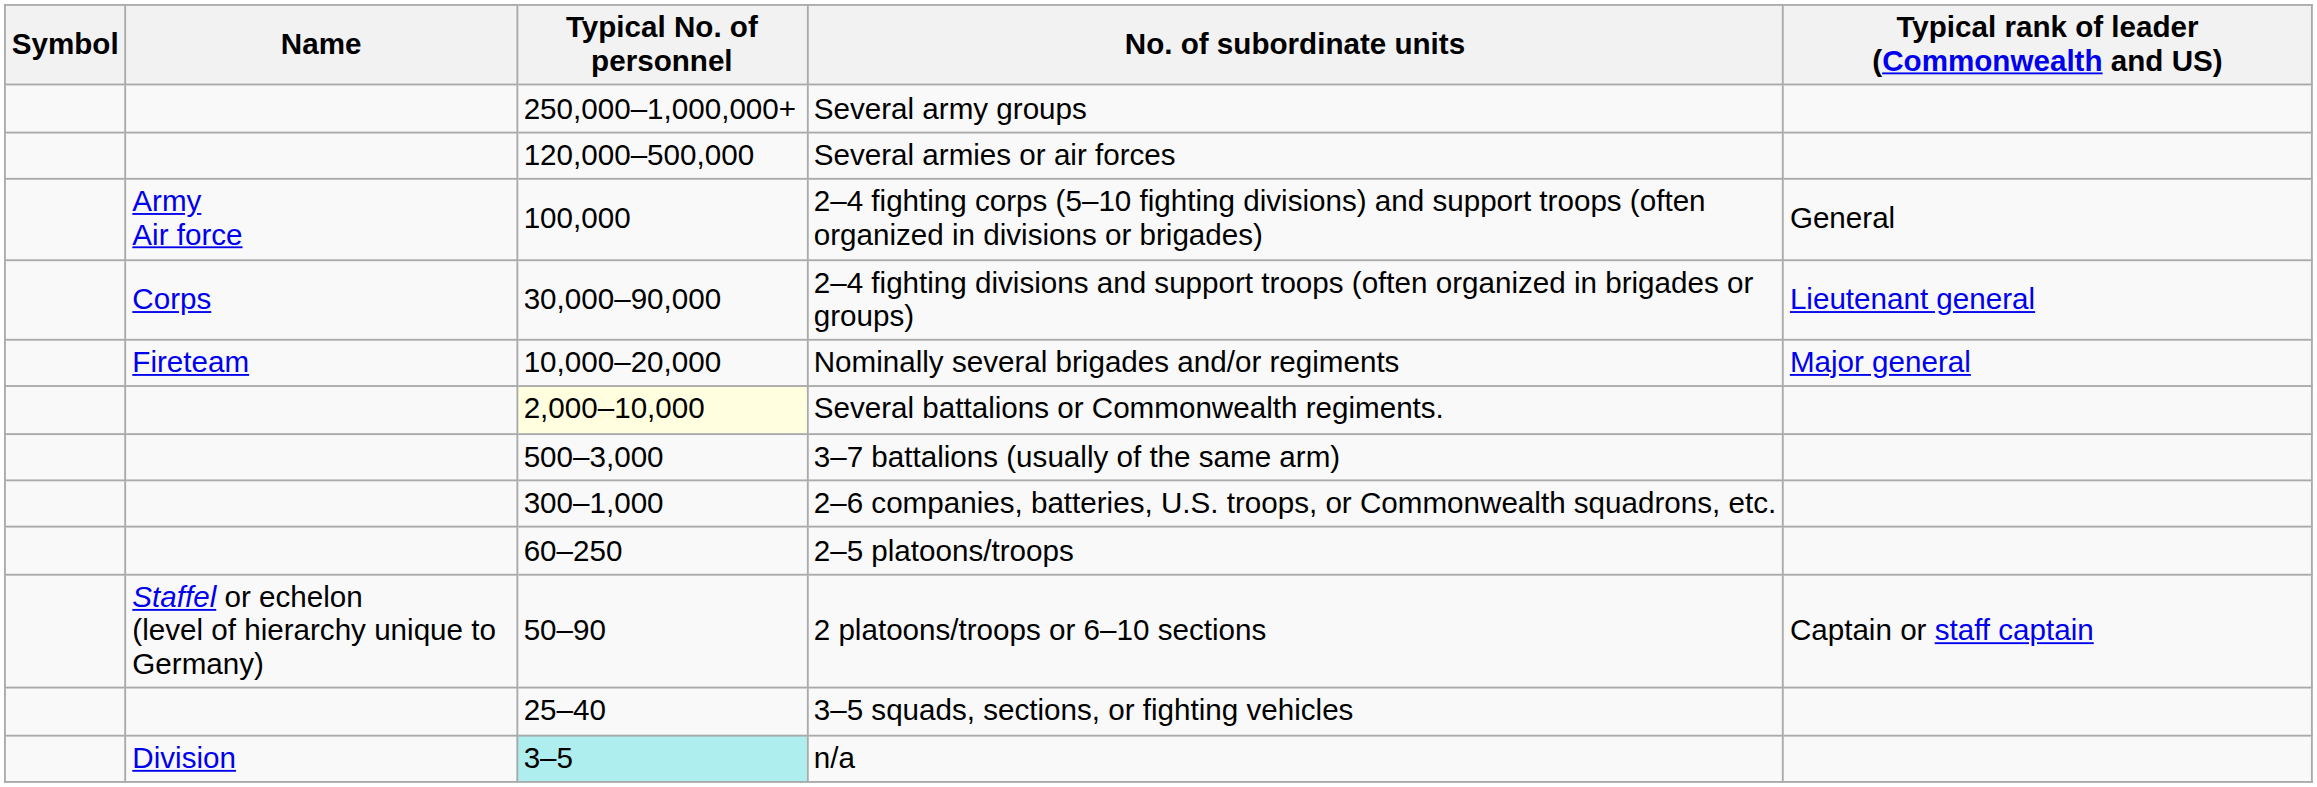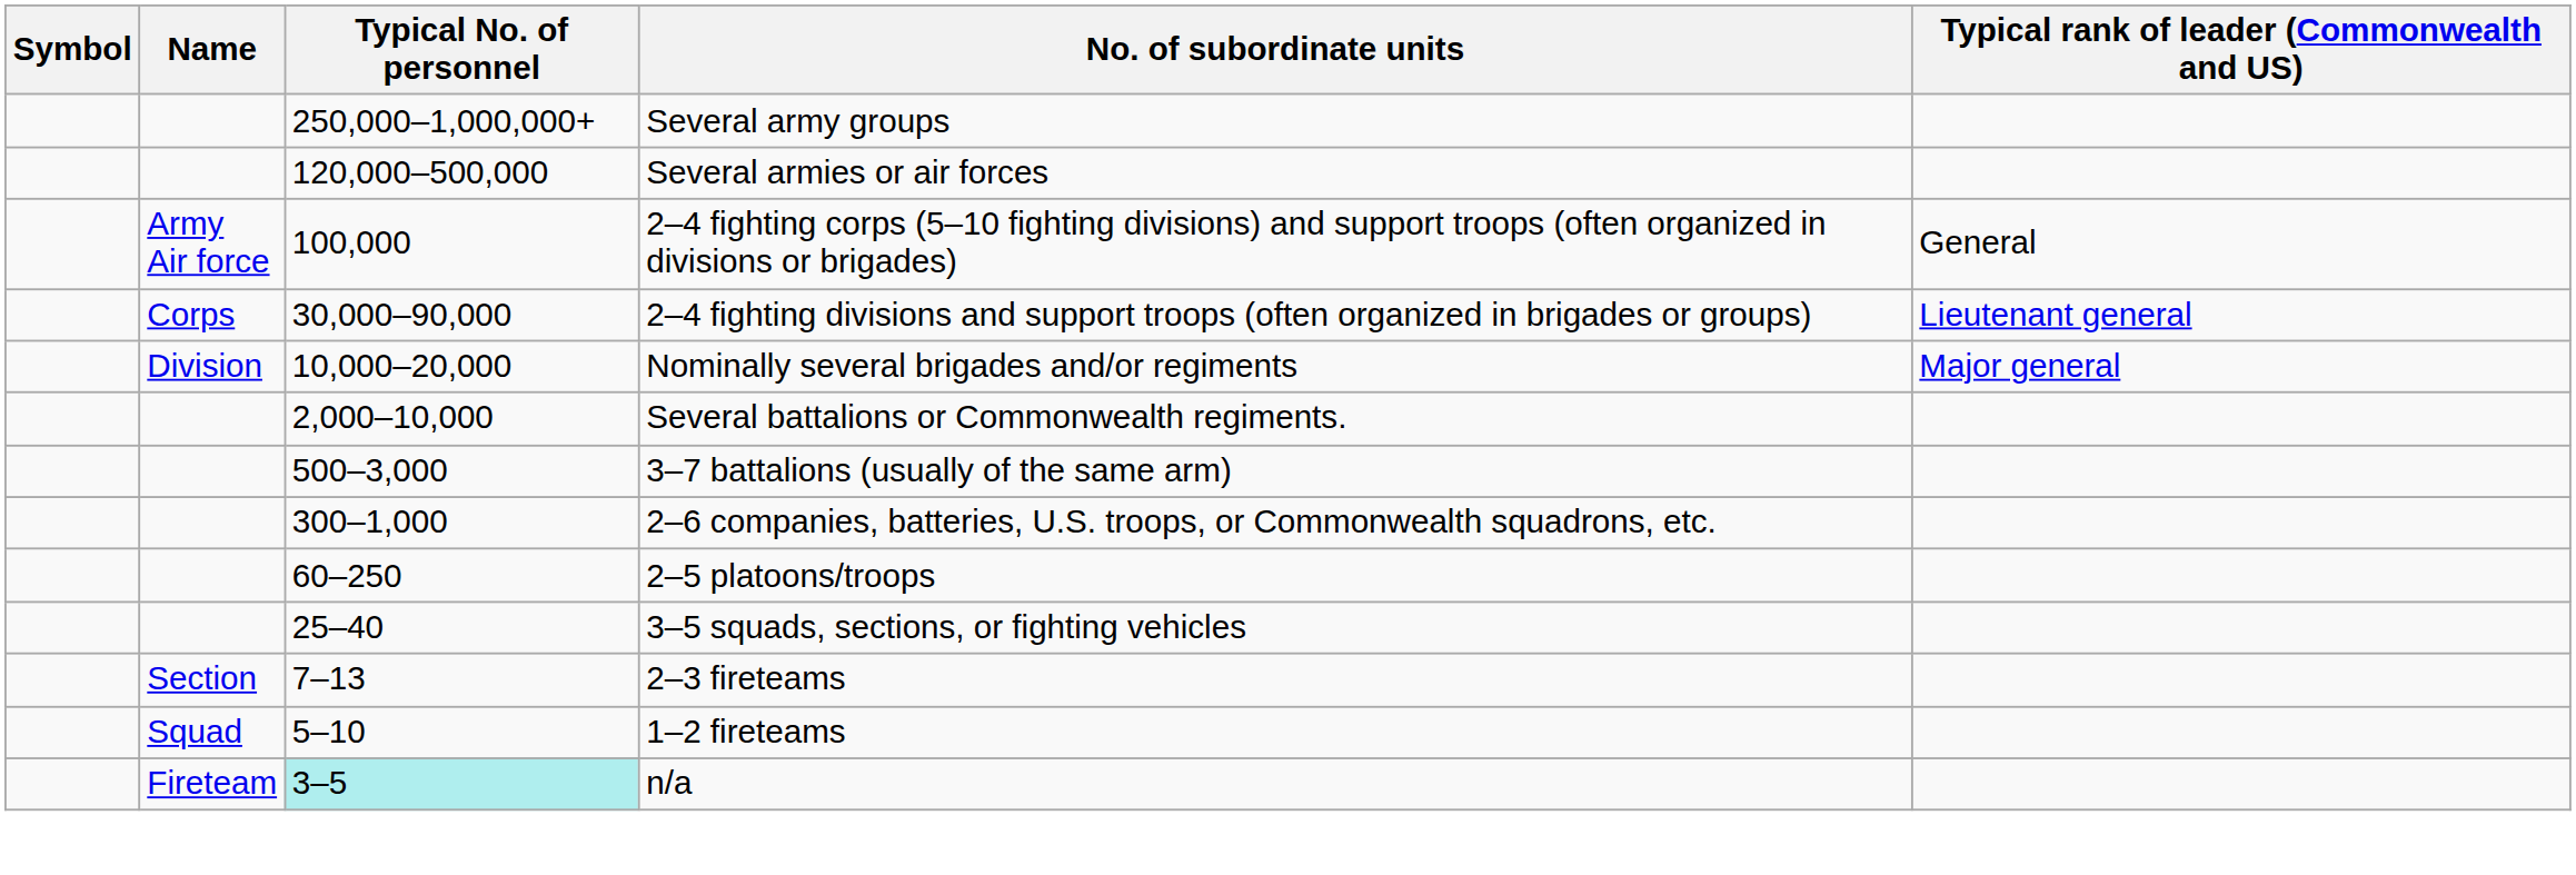 <table class="wikitable">
 <tr>
 <th align=center>Symbol</th>
 <th align=left>Name</th>
 <th align=left>Typical No. of personnel</th>
 <th align=left>No. of subordinate units</th>
 <th align=left>Typical rank of leader (<a href='#'>Commonwealth</a> and US)</th>
 </tr>
 <tr>
 <td><br></td>
 <td></td>
 <td>250,000–1,000,000+</td>
 <td>Several army groups</td>
 <td></td>
 </tr>
 <tr>
 <td><br></td>
 <td></td>
 <td>120,000–500,000</td>
 <td>Several armies or air forces</td>
 <td></td>
 </tr>
 <tr>
 <td><br></td>
 <td><a href='#'>Army</a><br><a href='#'>Air force</a></td>
 <td>100,000</td>
 <td>2–4 fighting corps (5–10 fighting divisions) and support troops (often organized in divisions or brigades)</td>
 <td>General</td>
 </tr>
 <tr>
 <td><br></td>
 <td><a href='#'>Corps</a></td>
 <td>30,000–90,000</td>
 <td>2–4 fighting divisions and support troops (often organized in brigades or groups)</td>
 <td><a href='#'>Lieutenant general</a></td>
 </tr>
 <tr>
 <td><br></td>
-<td><a href='#'>Fireteam</a></td>
+<td><a href='#'>Division</a></td>
 <td>10,000–20,000</td>
 <td>Nominally several brigades and/or regiments</td>
 <td><a href='#'>Major general</a><br></td>
 </tr>
 <tr>
 <td><br></td>
 <td></td>
-<td style="background: lightyellow;">2,000–10,000</td>
+<td>2,000–10,000</td>
 <td>Several battalions or Commonwealth regiments.</td>
 <td></td>
 </tr>
 <tr>
 <td><br></td>
 <td></td>
 <td>500–3,000</td>
 <td>3–7 battalions (usually of the same arm)</td>
 <td></td>
 </tr>
 <tr>
 <td><br></td>
 <td></td>
 <td>300–1,000</td>
 <td>2–6 companies, batteries, U.S. troops, or Commonwealth squadrons, etc.</td>
 <td><br></td>
 </tr>
 <tr>
 <td><br></td>
 <td></td>
 <td>60–250</td>
 <td>2–5 platoons/troops</td>
 <td></td>
 </tr>
 <tr>
 <td><br></td>
-<td><em><a href='#'>Staffel</a></em> or echelon<br>(level of hierarchy unique to Germany)</td>
-<td>50–90</td>
-<td>2 platoons/troops or 6–10 sections</td>
-<td>Captain or <a href='#'>staff captain</a></td>
-</tr>
-<tr>
-<td><br></td>
 <td></td>
 <td>25–40</td>
 <td>3–5 squads, sections, or fighting vehicles</td>
 <td></td>
 </tr>
 <tr>
 <td><br></td>
-<td><a href='#'>Division</a></td>
+<td><a href='#'>Section</a></td>
+<td>7–13</td>
+<td>2–3 fireteams</td>
+<td><br></td>
+</tr>
+<tr>
+<td><br></td>
+<td><a href='#'>Squad</a></td>
+<td>5–10</td>
+<td>1–2 fireteams</td>
+<td><br></td>
+</tr>
+<tr>
+<td><br></td>
+<td><a href='#'>Fireteam</a></td>
 <td style="background: paleturquoise;">3–5</td>
 <td>n/a</td>
 <td></td>
 </tr>
 </table>
